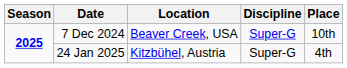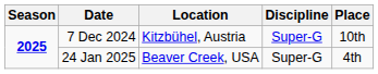 <table class=wikitable style="text-align:center">
 <tr>
 <th>Season</th>
 <th>Date</th>
 <th>Location</th>
 <th>Discipline</th>
 <th>Place</th>
 </tr>
 <tr>
 <td rowspan="2"><strong><a href='#'>2025</a></strong></td>
 <td align=right>7 Dec 2024</td>
-<td align=left> <a href='#'>Beaver Creek</a>, USA</td>
+<td align=left> <a href='#'>Kitzbühel</a>, Austria</td>
 <td><a href='#'>Super-G</a></td>
 <td>10th</td>
 </tr>
 <tr>
 <td align=right>24 Jan 2025</td>
-<td align=left> <a href='#'>Kitzbühel</a>, Austria</td>
+<td align=left> <a href='#'>Beaver Creek</a>, USA</td>
 <td>Super-G</td>
 <td>4th</td>
 </tr>
 </table>
